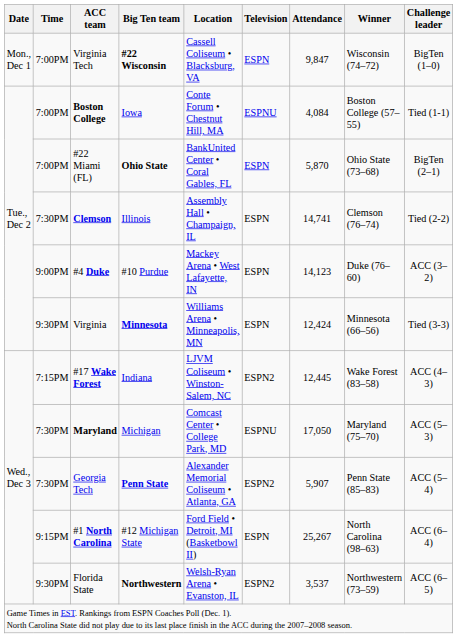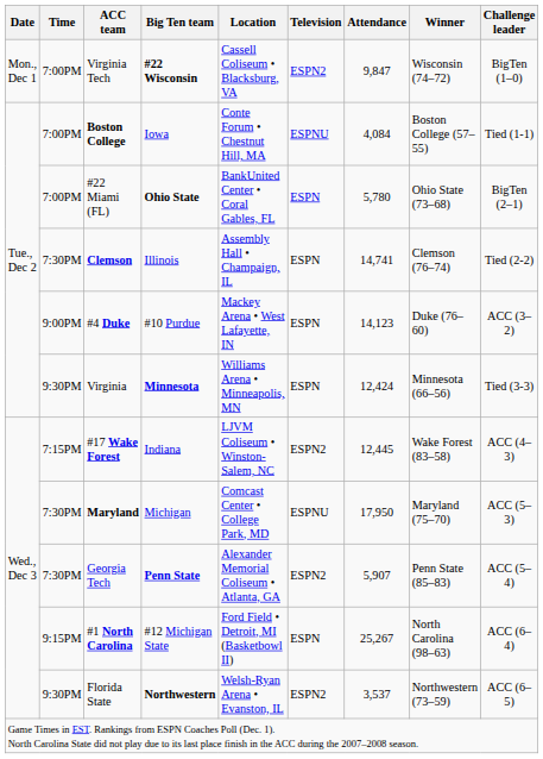 <table class="wikitable" style="font-size: 95%">
 <tr align="center">
 <th>Date</th>
 <th>Time</th>
 <th>ACC team</th>
 <th>Big Ten team</th>
 <th>Location</th>
 <th>Television</th>
 <th>Attendance</th>
 <th>Winner</th>
 <th>Challenge<br>leader</th>
 </tr>
 <tr>
 <td>Mon., Dec 1</td>
 <td>7:00PM</td>
 <td>Virginia Tech</td>
 <td><strong>#22 Wisconsin</strong></td>
 <td><a href='#'>Cassell Coliseum</a> • <a href='#'>Blacksburg, VA</a></td>
-<td><a href='#'>ESPN</a></td>
+<td><a href='#'>ESPN2</a></td>
 <td style="text-align: center;">9,847</td>
 <td>Wisconsin (74–72)</td>
 <td style="text-align: center;">BigTen (1–0)</td>
 </tr>
 <tr>
 <td rowspan=5>Tue., Dec 2</td>
 <td>7:00PM</td>
 <td><strong>Boston College</strong></td>
 <td><a href='#'>Iowa</a></td>
 <td><a href='#'>Conte Forum</a> • <a href='#'>Chestnut Hill, MA</a></td>
 <td><a href='#'>ESPNU</a></td>
 <td style="text-align: center;">4,084</td>
 <td>Boston College (57–55)</td>
 <td style="text-align: center;">Tied (1-1)</td>
 </tr>
 <tr>
 <td>7:00PM</td>
 <td>#22 Miami (FL)</td>
 <td><strong>Ohio State</strong></td>
 <td><a href='#'>BankUnited Center</a> • <a href='#'>Coral Gables, FL</a></td>
 <td><a href='#'>ESPN</a></td>
-<td style="text-align: center;">5,870</td>
+<td style="text-align: center;">5,780</td>
 <td>Ohio State (73–68)</td>
 <td style="text-align: center;">BigTen (2–1)</td>
 </tr>
 <tr>
 <td>7:30PM</td>
 <td><strong><a href='#'>Clemson</a></strong></td>
 <td><a href='#'>Illinois</a></td>
 <td><a href='#'>Assembly Hall</a> • <a href='#'>Champaign, IL</a></td>
 <td>ESPN</td>
 <td style="text-align: center;">14,741</td>
 <td>Clemson (76–74)</td>
 <td style="text-align: center;">Tied (2-2)</td>
 </tr>
 <tr>
 <td>9:00PM</td>
 <td>#4 <strong><a href='#'>Duke</a></strong></td>
 <td>#10 <a href='#'>Purdue</a></td>
 <td><a href='#'>Mackey Arena</a> • <a href='#'>West Lafayette, IN</a></td>
 <td>ESPN</td>
 <td style="text-align: center;">14,123</td>
 <td>Duke (76–60)</td>
 <td style="text-align: center;">ACC (3–2)</td>
 </tr>
 <tr>
 <td>9:30PM</td>
 <td>Virginia</td>
 <td><strong><a href='#'>Minnesota</a></strong></td>
 <td><a href='#'>Williams Arena</a> • <a href='#'>Minneapolis, MN</a></td>
 <td>ESPN</td>
 <td style="text-align: center;">12,424</td>
 <td>Minnesota (66–56)</td>
 <td style="text-align: center;">Tied (3-3)</td>
 </tr>
 <tr>
 <td rowspan=5>Wed., Dec 3</td>
 <td>7:15PM</td>
 <td>#17 <strong><a href='#'>Wake Forest</a></strong></td>
 <td><a href='#'>Indiana</a></td>
 <td><a href='#'>LJVM Coliseum</a> • <a href='#'>Winston-Salem, NC</a></td>
 <td>ESPN2</td>
 <td style="text-align: center;">12,445</td>
 <td>Wake Forest (83–58)</td>
 <td style="text-align: center;">ACC (4–3)</td>
 </tr>
 <tr>
 <td>7:30PM</td>
 <td><strong>Maryland</strong></td>
 <td><a href='#'>Michigan</a></td>
 <td><a href='#'>Comcast Center</a> • <a href='#'>College Park, MD</a></td>
 <td>ESPNU</td>
-<td style="text-align: center;">17,050</td>
+<td style="text-align: center;">17,950</td>
 <td>Maryland (75–70)</td>
 <td style="text-align: center;">ACC (5–3)</td>
 </tr>
 <tr>
 <td>7:30PM</td>
 <td><a href='#'>Georgia Tech</a></td>
 <td><strong><a href='#'>Penn State</a></strong></td>
 <td><a href='#'>Alexander Memorial Coliseum</a> • <a href='#'>Atlanta, GA</a></td>
 <td>ESPN2</td>
 <td style="text-align: center;">5,907</td>
 <td>Penn State (85–83)</td>
 <td style="text-align: center;">ACC (5–4)</td>
 </tr>
 <tr>
 <td>9:15PM</td>
 <td>#1 <strong><a href='#'>North Carolina</a></strong></td>
 <td>#12 <a href='#'>Michigan State</a></td>
 <td><a href='#'>Ford Field</a> • <a href='#'>Detroit, MI</a><br>(<a href='#'>Basketbowl II</a>)</td>
 <td>ESPN</td>
 <td style="text-align: center;">25,267</td>
 <td>North Carolina (98–63)</td>
 <td style="text-align: center;">ACC (6–4)</td>
 </tr>
 <tr>
 <td>9:30PM</td>
 <td>Florida State</td>
 <td><strong>Northwestern</strong></td>
 <td><a href='#'>Welsh-Ryan Arena</a> • <a href='#'>Evanston, IL</a></td>
 <td>ESPN2</td>
 <td style="text-align: center;">3,537</td>
 <td>Northwestern (73–59)</td>
 <td style="text-align: center;">ACC (6–5)</td>
 </tr>
 <tr>
 <td colspan=9><small>Game Times in <a href='#'>EST</a>. Rankings from ESPN Coaches Poll (Dec. 1). <br>North Carolina State did not play due to its last place finish in the ACC during the 2007–2008 season.</small></td>
 </tr>
 </table>
